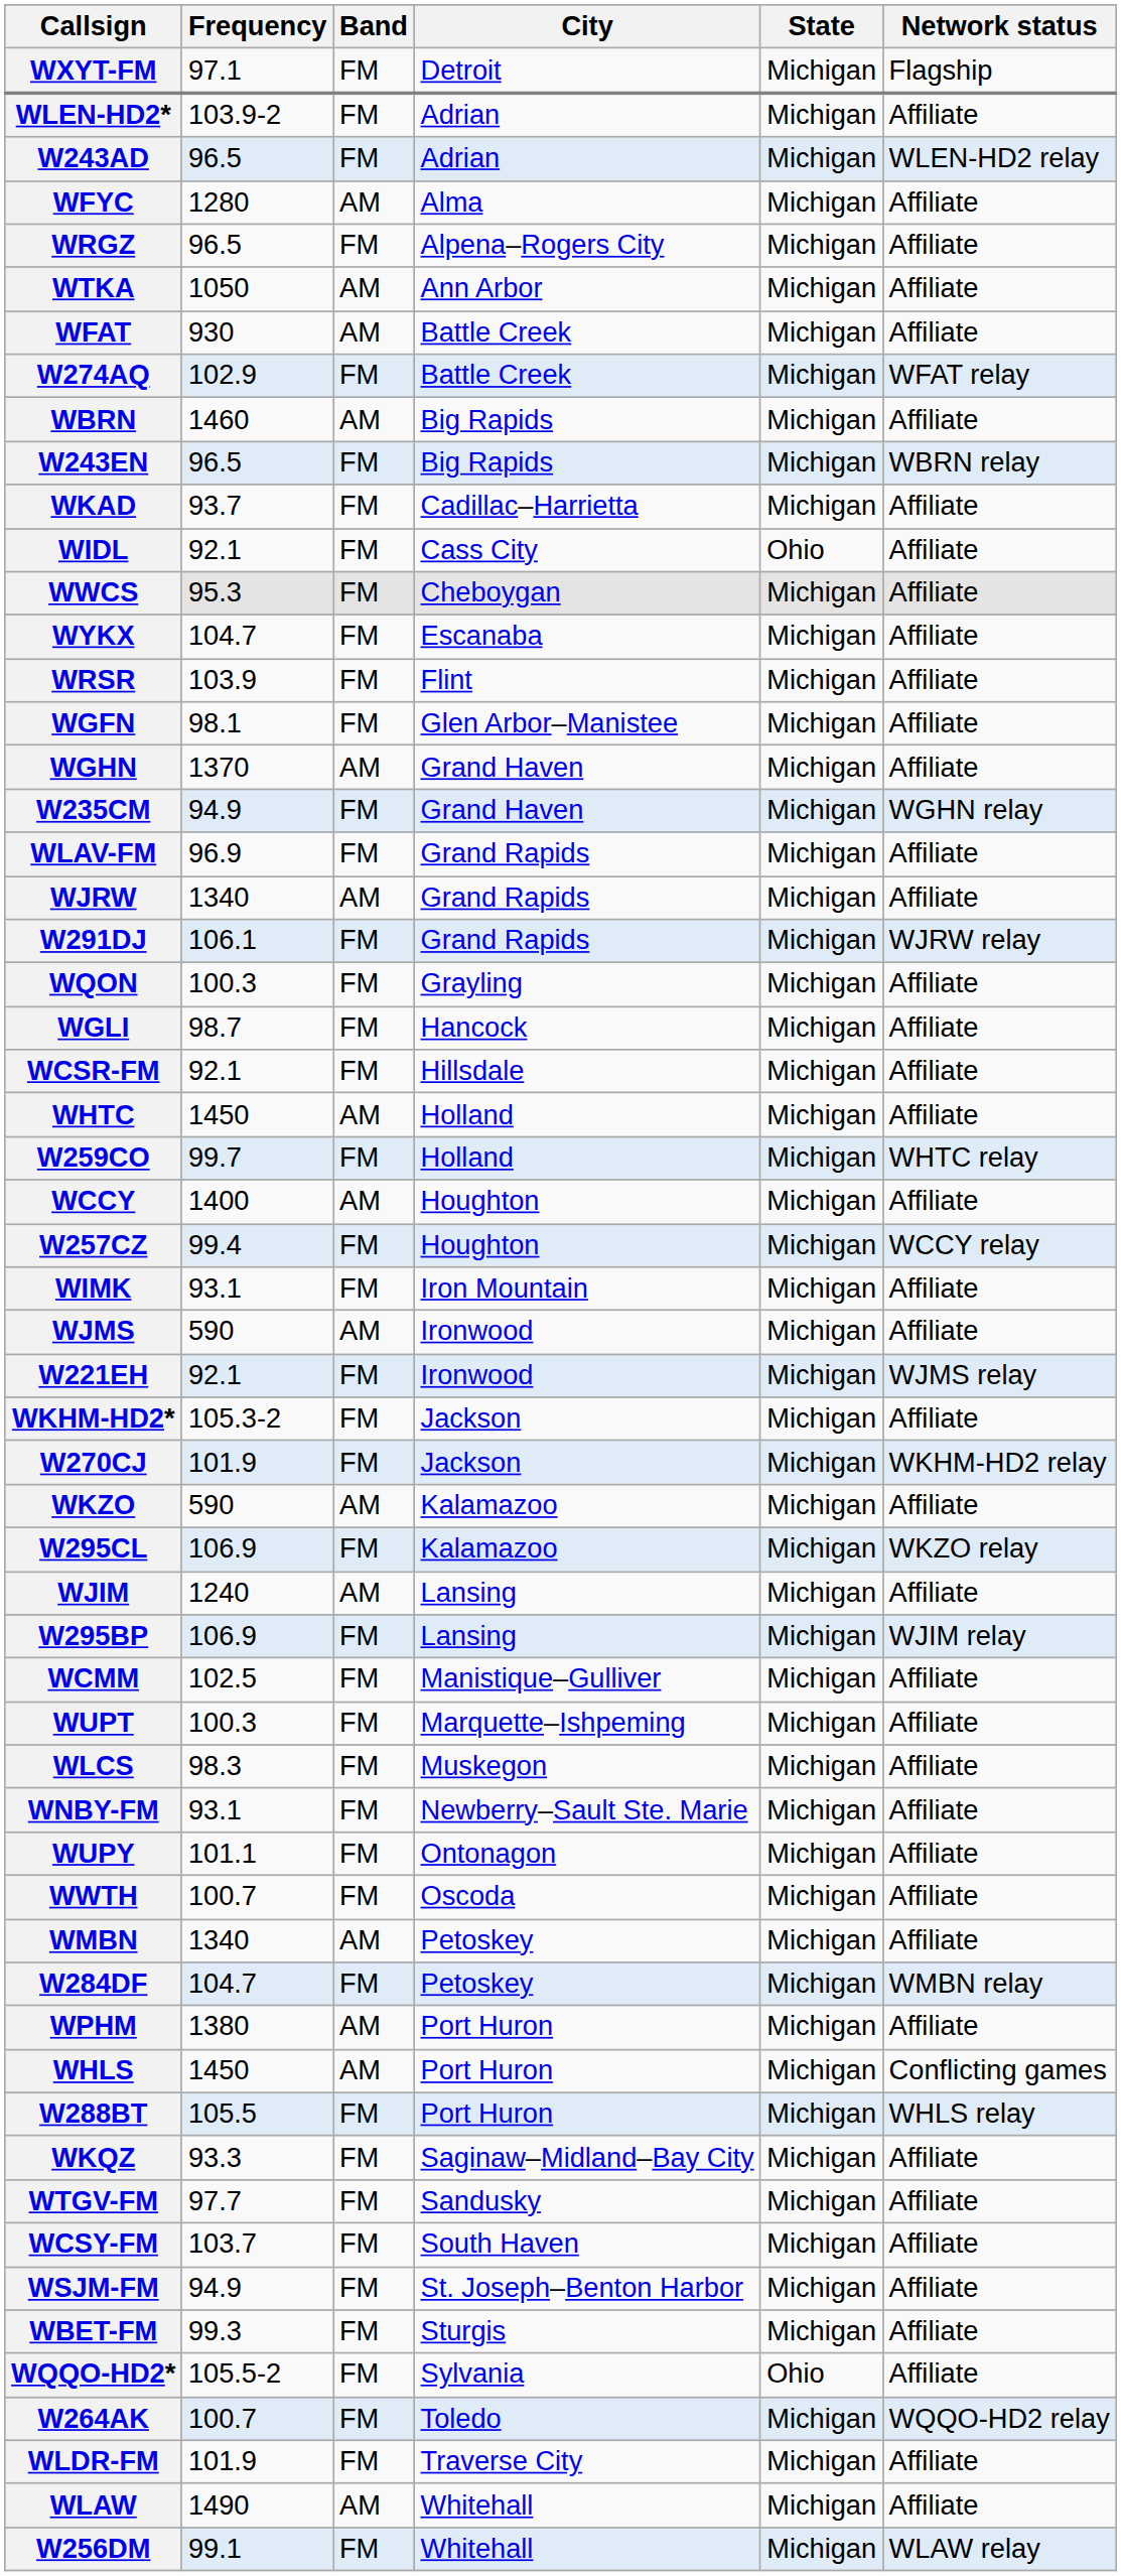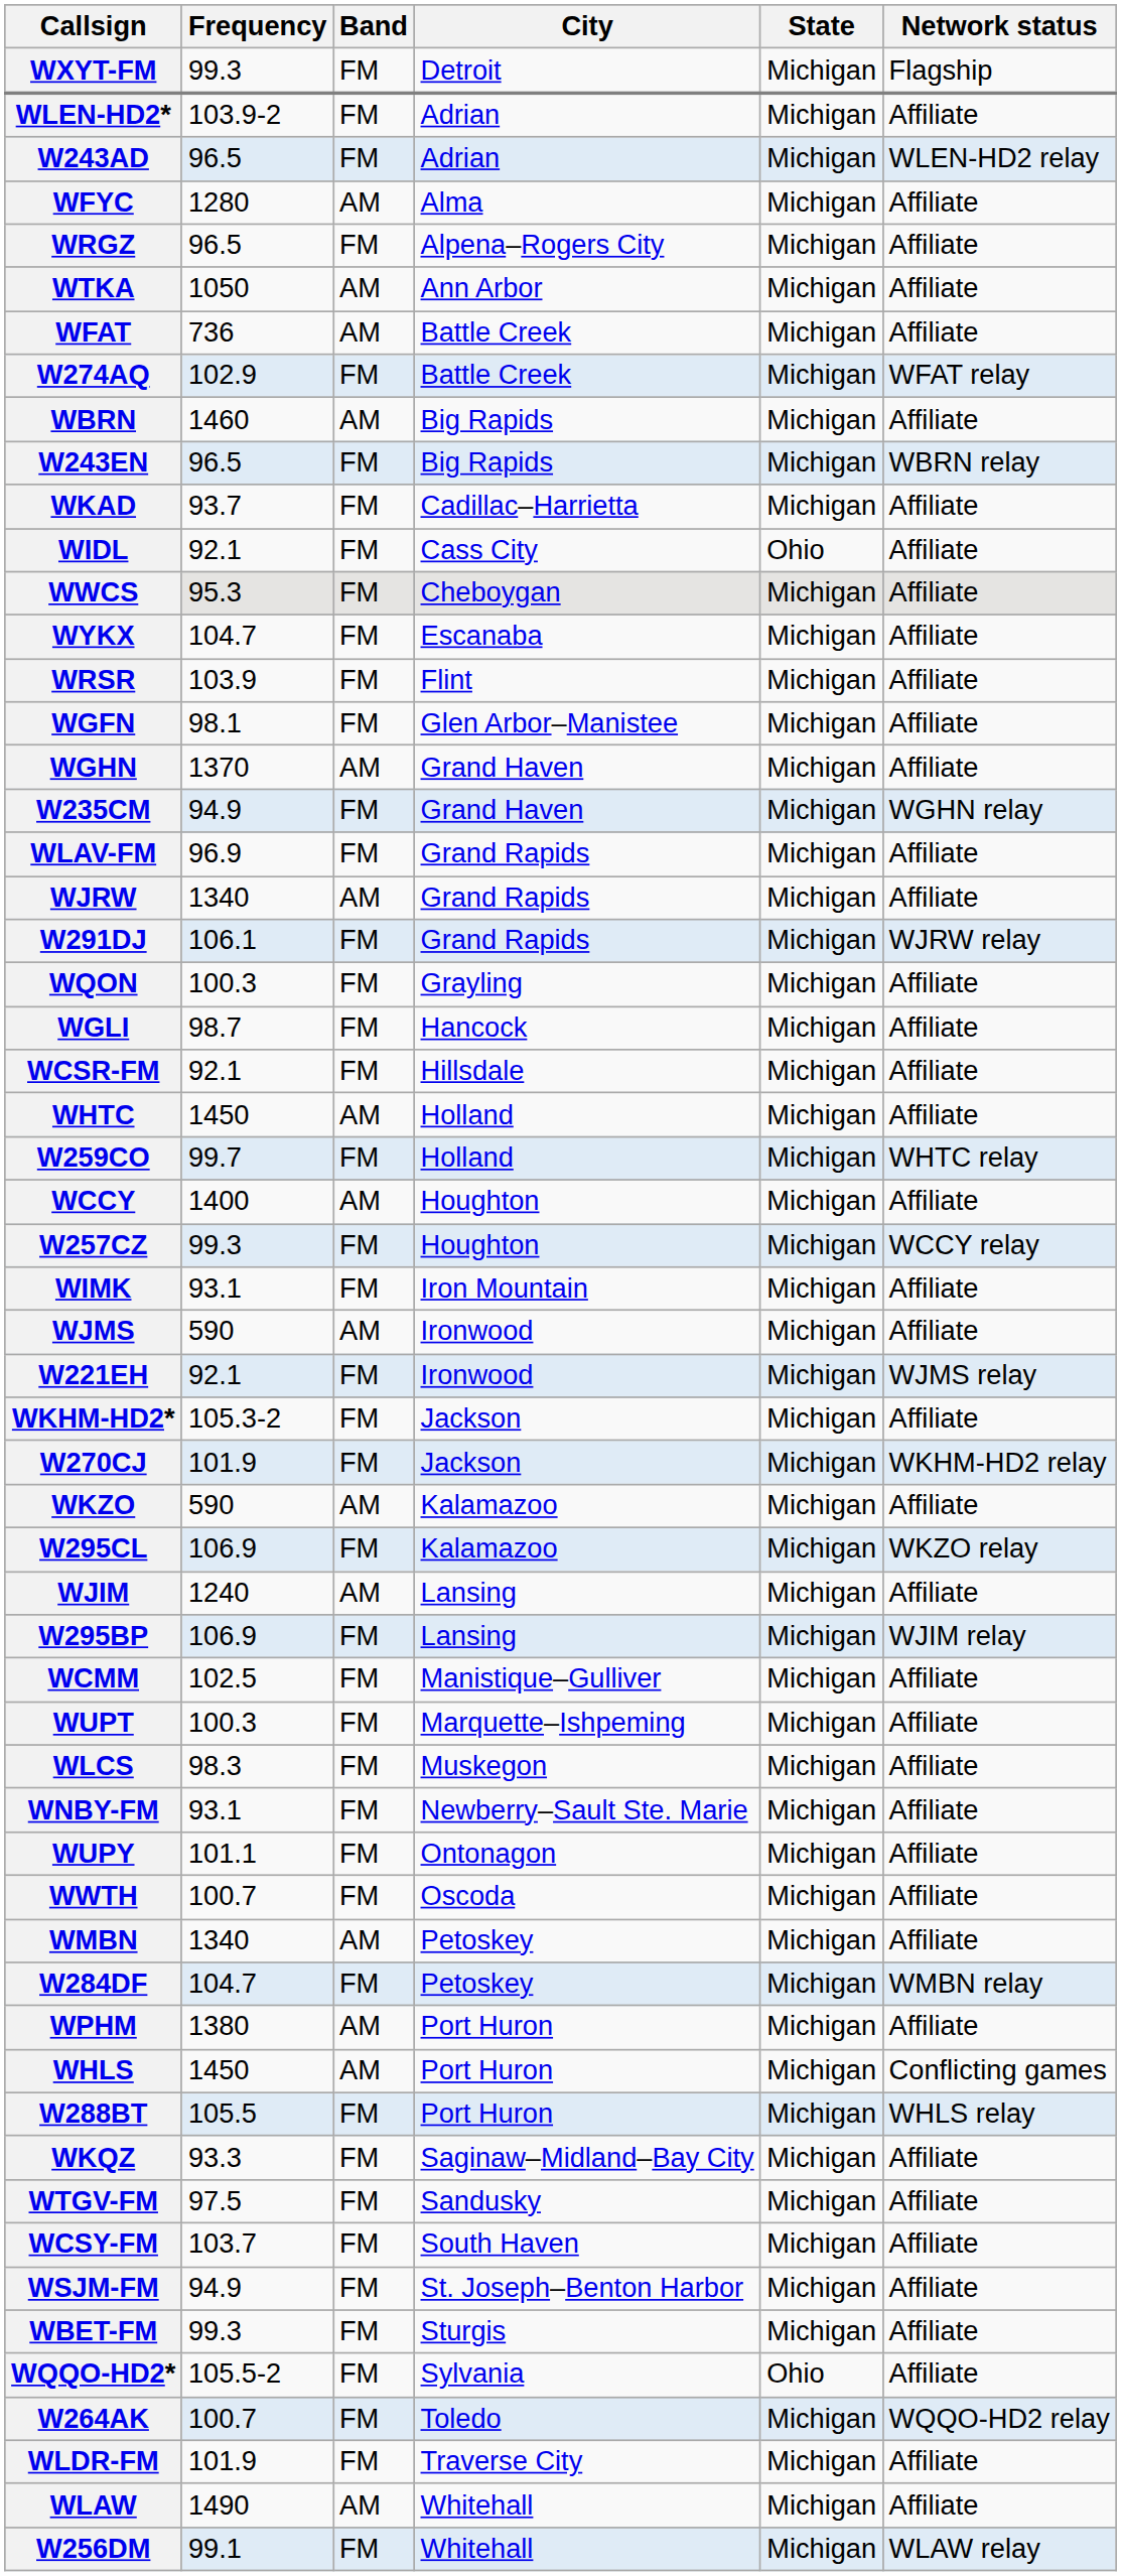 <table class="wikitable sortable">
 <tr>
 <th scope = "col">Callsign</th>
 <th scope = "col">Frequency</th>
 <th scope = "col">Band</th>
 <th scope = "col">City</th>
 <th scope = "col">State</th>
 <th scope = "col">Network status</th>
 </tr>
 <tr style="border-bottom: 2px solid grey">
 <th scope = "row"><a href='#'>WXYT-FM</a></th>
-<td data-sort-value=097100>97.1</td>
+<td data-sort-value=097100>99.3</td>
 <td>FM</td>
 <td><a href='#'>Detroit</a></td>
 <td>Michigan</td>
 <td>Flagship</td>
 </tr>
 <tr>
 <th scope = "row"><a href='#'>WLEN-HD2</a>*</th>
 <td data-sort-value=103920>103.9-2</td>
 <td>FM</td>
 <td><a href='#'>Adrian</a></td>
 <td>Michigan</td>
 <td>Affiliate</td>
 </tr>
 <tr style="background-color:#DFEBF6;">
 <th scope = "row"><a href='#'>W243AD</a></th>
 <td data-sort-value=096590>96.5</td>
 <td>FM</td>
 <td><a href='#'>Adrian</a></td>
 <td>Michigan</td>
 <td>WLEN-HD2 relay</td>
 </tr>
 <tr>
 <th scope = "row"><a href='#'>WFYC</a></th>
 <td data-sort-value=001280>1280</td>
 <td>AM</td>
 <td><a href='#'>Alma</a></td>
 <td>Michigan</td>
 <td>Affiliate</td>
 </tr>
 <tr>
 <th scope = "row"><a href='#'>WRGZ</a></th>
 <td data-sort-value=096700>96.5</td>
 <td>FM</td>
 <td><a href='#'>Alpena</a>–<a href='#'>Rogers City</a></td>
 <td>Michigan</td>
 <td>Affiliate</td>
 </tr>
 <tr>
 <th scope = "row"><a href='#'>WTKA</a></th>
 <td data-sort-value=001050>1050</td>
 <td>AM</td>
 <td><a href='#'>Ann Arbor</a></td>
 <td>Michigan</td>
 <td>Affiliate</td>
 </tr>
 <tr>
 <th scope = "row"><a href='#'>WFAT</a></th>
-<td data-sort-value=000930>930</td>
+<td data-sort-value=000930>736</td>
 <td>AM</td>
 <td><a href='#'>Battle Creek</a></td>
 <td>Michigan</td>
 <td>Affiliate</td>
 </tr>
 <tr style="background-color:#DFEBF6;">
 <th scope = "row"><a href='#'>W274AQ</a></th>
 <td data-sort-value=102790>102.9</td>
 <td>FM</td>
 <td><a href='#'>Battle Creek</a></td>
 <td>Michigan</td>
 <td>WFAT relay</td>
 </tr>
 <tr>
 <th scope = "row"><a href='#'>WBRN</a></th>
 <td data-sort-value=001460>1460</td>
 <td>AM</td>
 <td><a href='#'>Big Rapids</a></td>
 <td>Michigan</td>
 <td>Affiliate</td>
 </tr>
 <tr style="background-color:#DFEBF6;">
 <th scope = "row"><a href='#'>W243EN</a></th>
 <td data-sort-value=096591>96.5</td>
 <td>FM</td>
 <td><a href='#'>Big Rapids</a></td>
 <td>Michigan</td>
 <td>WBRN relay</td>
 </tr>
 <tr>
 <th scope = "row"><a href='#'>WKAD</a></th>
 <td data-sort-value=093700>93.7</td>
 <td>FM</td>
 <td><a href='#'>Cadillac</a>–<a href='#'>Harrietta</a></td>
 <td>Michigan</td>
 <td>Affiliate</td>
 </tr>
 <tr>
 <th scope = "row"><a href='#'>WIDL</a></th>
 <td data-sort-value=092100>92.1</td>
 <td>FM</td>
 <td><a href='#'>Cass City</a></td>
 <td>Ohio</td>
 <td>Affiliate</td>
 </tr>
 <tr style="background-color:#E5E4E2;">
 <th scope = "row"><a href='#'>WWCS</a></th>
 <td data-sort-value=095300>95.3</td>
 <td>FM</td>
 <td><a href='#'>Cheboygan</a></td>
 <td>Michigan</td>
 <td>Affiliate</td>
 </tr>
 <tr>
 <th scope = "row"><a href='#'>WYKX</a></th>
 <td data-sort-value=104700>104.7</td>
 <td>FM</td>
 <td><a href='#'>Escanaba</a></td>
 <td>Michigan</td>
 <td>Affiliate</td>
 </tr>
 <tr>
 <th scope = "row"><a href='#'>WRSR</a></th>
 <td data-sort-value=103900>103.9</td>
 <td>FM</td>
 <td><a href='#'>Flint</a></td>
 <td>Michigan</td>
 <td>Affiliate</td>
 </tr>
 <tr>
 <th scope = "row"><a href='#'>WGFN</a></th>
 <td data-sort-value=098100>98.1</td>
 <td>FM</td>
 <td><a href='#'>Glen Arbor</a>–<a href='#'>Manistee</a></td>
 <td>Michigan</td>
 <td>Affiliate</td>
 </tr>
 <tr>
 <th scope = "row"><a href='#'>WGHN</a></th>
 <td data-sort-value=001370>1370</td>
 <td>AM</td>
 <td><a href='#'>Grand Haven</a></td>
 <td>Michigan</td>
 <td>Affiliate</td>
 </tr>
 <tr style="background-color:#DFEBF6;">
 <th scope = "row"><a href='#'>W235CM</a></th>
 <td data-sort-value=094990>94.9</td>
 <td>FM</td>
 <td><a href='#'>Grand Haven</a></td>
 <td>Michigan</td>
 <td>WGHN relay</td>
 </tr>
 <tr>
 <th scope = "row"><a href='#'>WLAV-FM</a></th>
 <td data-sort-value=096900>96.9</td>
 <td>FM</td>
 <td><a href='#'>Grand Rapids</a></td>
 <td>Michigan</td>
 <td>Affiliate</td>
 </tr>
 <tr>
 <th scope = "row"><a href='#'>WJRW</a></th>
 <td data-sort-value=001340>1340</td>
 <td>AM</td>
 <td><a href='#'>Grand Rapids</a></td>
 <td>Michigan</td>
 <td>Affiliate</td>
 </tr>
 <tr style="background-color:#DFEBF6;">
 <th scope = "row"><a href='#'>W291DJ</a></th>
 <td data-sort-value=106190>106.1</td>
 <td>FM</td>
 <td><a href='#'>Grand Rapids</a></td>
 <td>Michigan</td>
 <td>WJRW relay</td>
 </tr>
 <tr>
 <th scope = "row"><a href='#'>WQON</a></th>
 <td data-sort-value=100300>100.3</td>
 <td>FM</td>
 <td><a href='#'>Grayling</a></td>
 <td>Michigan</td>
 <td>Affiliate</td>
 </tr>
 <tr>
 <th scope = "row"><a href='#'>WGLI</a></th>
 <td data-sort-value=098700>98.7</td>
 <td>FM</td>
 <td><a href='#'>Hancock</a></td>
 <td>Michigan</td>
 <td>Affiliate</td>
 </tr>
 <tr>
 <th scope = "row"><a href='#'>WCSR-FM</a></th>
 <td data-sort-value=092101>92.1</td>
 <td>FM</td>
 <td><a href='#'>Hillsdale</a></td>
 <td>Michigan</td>
 <td>Affiliate</td>
 </tr>
 <tr>
 <th scope = "row"><a href='#'>WHTC</a></th>
 <td data-sort-value=001450>1450</td>
 <td>AM</td>
 <td><a href='#'>Holland</a></td>
 <td>Michigan</td>
 <td>Affiliate</td>
 </tr>
 <tr style="background-color:#DFEBF6;">
 <th scope = "row"><a href='#'>W259CO</a></th>
 <td data-sort-value=099790>99.7</td>
 <td>FM</td>
 <td><a href='#'>Holland</a></td>
 <td>Michigan</td>
 <td>WHTC relay</td>
 </tr>
 <tr>
 <th scope = "row"><a href='#'>WCCY</a></th>
 <td data-sort-value=001400>1400</td>
 <td>AM</td>
 <td><a href='#'>Houghton</a></td>
 <td>Michigan</td>
 <td>Affiliate</td>
 </tr>
 <tr style="background-color:#DFEBF6;">
 <th scope = "row"><a href='#'>W257CZ</a></th>
-<td data-sort-value=099390>99.4</td>
+<td data-sort-value=099390>99.3</td>
 <td>FM</td>
 <td><a href='#'>Houghton</a></td>
 <td>Michigan</td>
 <td>WCCY relay</td>
 </tr>
 <tr>
 <th scope = "row"><a href='#'>WIMK</a></th>
 <td data-sort-value=093100>93.1</td>
 <td>FM</td>
 <td><a href='#'>Iron Mountain</a></td>
 <td>Michigan</td>
 <td>Affiliate</td>
 </tr>
 <tr>
 <th scope = "row"><a href='#'>WJMS</a></th>
 <td>590</td>
 <td>AM</td>
 <td><a href='#'>Ironwood</a></td>
 <td>Michigan</td>
 <td>Affiliate</td>
 </tr>
 <tr style="background-color:#DFEBF6;">
 <th scope = "row"><a href='#'>W221EH</a></th>
 <td data-sort-value=092190>92.1</td>
 <td>FM</td>
 <td><a href='#'>Ironwood</a></td>
 <td>Michigan</td>
 <td>WJMS relay</td>
 </tr>
 <tr>
 <th scope = "row"><a href='#'>WKHM-HD2</a>*</th>
 <td data-sort-value=105320>105.3-2</td>
 <td>FM</td>
 <td><a href='#'>Jackson</a></td>
 <td>Michigan</td>
 <td>Affiliate</td>
 </tr>
 <tr style="background-color:#DFEBF6;">
 <th scope = "row"><a href='#'>W270CJ</a></th>
 <td data-sort-value=101990>101.9</td>
 <td>FM</td>
 <td><a href='#'>Jackson</a></td>
 <td>Michigan</td>
 <td>WKHM-HD2 relay</td>
 </tr>
 <tr>
 <th scope = "row"><a href='#'>WKZO</a></th>
 <td>590</td>
 <td>AM</td>
 <td><a href='#'>Kalamazoo</a></td>
 <td>Michigan</td>
 <td>Affiliate</td>
 </tr>
 <tr style="background-color:#DFEBF6;">
 <th scope = "row"><a href='#'>W295CL</a></th>
 <td data-sort-value=106991>106.9</td>
 <td>FM</td>
 <td><a href='#'>Kalamazoo</a></td>
 <td>Michigan</td>
 <td>WKZO relay</td>
 </tr>
 <tr>
 <th scope = "row"><a href='#'>WJIM</a></th>
 <td data-sort-value=001240>1240</td>
 <td>AM</td>
 <td><a href='#'>Lansing</a></td>
 <td>Michigan</td>
 <td>Affiliate</td>
 </tr>
 <tr style="background-color:#DFEBF6;">
 <th scope = "row"><a href='#'>W295BP</a></th>
 <td data-sort-value=106990>106.9</td>
 <td>FM</td>
 <td><a href='#'>Lansing</a></td>
 <td>Michigan</td>
 <td>WJIM relay</td>
 </tr>
 <tr>
 <th scope = "row"><a href='#'>WCMM</a></th>
 <td data-sort-value=102500>102.5</td>
 <td>FM</td>
 <td><a href='#'>Manistique</a>–<a href='#'>Gulliver</a></td>
 <td>Michigan</td>
 <td>Affiliate</td>
 </tr>
 <tr>
 <th scope = "row"><a href='#'>WUPT</a></th>
 <td data-sort-value=100301>100.3</td>
 <td>FM</td>
 <td><a href='#'>Marquette</a>–<a href='#'>Ishpeming</a></td>
 <td>Michigan</td>
 <td>Affiliate</td>
 </tr>
 <tr>
 <th scope = "row"><a href='#'>WLCS</a></th>
 <td data-sort-value=098300>98.3</td>
 <td>FM</td>
 <td><a href='#'>Muskegon</a></td>
 <td>Michigan</td>
 <td>Affiliate</td>
 </tr>
 <tr>
 <th scope = "row"><a href='#'>WNBY-FM</a></th>
 <td data-sort-value=093900>93.1</td>
 <td>FM</td>
 <td><a href='#'>Newberry</a>–<a href='#'>Sault Ste. Marie</a></td>
 <td>Michigan</td>
 <td>Affiliate</td>
 </tr>
 <tr>
 <th scope = "row"><a href='#'>WUPY</a></th>
 <td data-sort-value=101100>101.1</td>
 <td>FM</td>
 <td><a href='#'>Ontonagon</a></td>
 <td>Michigan</td>
 <td>Affiliate</td>
 </tr>
 <tr>
 <th scope = "row"><a href='#'>WWTH</a></th>
 <td data-sort-value=100700>100.7</td>
 <td>FM</td>
 <td><a href='#'>Oscoda</a></td>
 <td>Michigan</td>
 <td>Affiliate</td>
 </tr>
 <tr>
 <th scope = "row"><a href='#'>WMBN</a></th>
 <td data-sort-value=001341>1340</td>
 <td>AM</td>
 <td><a href='#'>Petoskey</a></td>
 <td>Michigan</td>
 <td>Affiliate</td>
 </tr>
 <tr style="background-color:#DFEBF6;">
 <th scope = "row"><a href='#'>W284DF</a></th>
 <td data-sort-value=104790>104.7</td>
 <td>FM</td>
 <td><a href='#'>Petoskey</a></td>
 <td>Michigan</td>
 <td>WMBN relay</td>
 </tr>
 <tr>
 <th scope = "row"><a href='#'>WPHM</a></th>
 <td data-sort-value=001380>1380</td>
 <td>AM</td>
 <td><a href='#'>Port Huron</a></td>
 <td>Michigan</td>
 <td>Affiliate</td>
 </tr>
 <tr>
 <th scope = "row"><a href='#'>WHLS</a></th>
 <td data-sort-value=001451>1450</td>
 <td>AM</td>
 <td><a href='#'>Port Huron</a></td>
 <td>Michigan</td>
 <td>Conflicting games</td>
 </tr>
 <tr style="background-color:#DFEBF6;">
 <th scope = "row"><a href='#'>W288BT</a></th>
 <td data-sort-value=105590>105.5</td>
 <td>FM</td>
 <td><a href='#'>Port Huron</a></td>
 <td>Michigan</td>
 <td>WHLS relay</td>
 </tr>
 <tr>
 <th scope = "row"><a href='#'>WKQZ</a></th>
 <td data-sort-value=093300>93.3</td>
 <td>FM</td>
 <td><a href='#'>Saginaw</a>–<a href='#'>Midland</a>–<a href='#'>Bay City</a></td>
 <td>Michigan</td>
 <td>Affiliate</td>
 </tr>
 <tr>
 <th scope = "row"><a href='#'>WTGV-FM</a></th>
-<td data-sort-value=097700>97.7</td>
+<td data-sort-value=097700>97.5</td>
 <td>FM</td>
 <td><a href='#'>Sandusky</a></td>
 <td>Michigan</td>
 <td>Affiliate</td>
 </tr>
 <tr>
 <th scope = "row"><a href='#'>WCSY-FM</a></th>
 <td data-sort-value=103700>103.7</td>
 <td>FM</td>
 <td><a href='#'>South Haven</a></td>
 <td>Michigan</td>
 <td>Affiliate</td>
 </tr>
 <tr>
 <th scope = "row"><a href='#'>WSJM-FM</a></th>
 <td data-sort-value=094900>94.9</td>
 <td>FM</td>
 <td><a href='#'>St. Joseph</a>–<a href='#'>Benton Harbor</a></td>
 <td>Michigan</td>
 <td>Affiliate</td>
 </tr>
 <tr>
 <th scope = "row"><a href='#'>WBET-FM</a></th>
 <td data-sort-value=099300>99.3</td>
 <td>FM</td>
 <td><a href='#'>Sturgis</a></td>
 <td>Michigan</td>
 <td>Affiliate</td>
 </tr>
 <tr>
 <th scope = "row"><a href='#'>WQQO-HD2</a>*</th>
 <td data-sort-value=105520>105.5-2</td>
 <td>FM</td>
 <td><a href='#'>Sylvania</a></td>
 <td>Ohio</td>
 <td>Affiliate</td>
 </tr>
 <tr style="background-color:#DFEBF6;">
 <th scope = "row"><a href='#'>W264AK</a></th>
 <td data-sort-value=100790>100.7</td>
 <td>FM</td>
 <td><a href='#'>Toledo</a></td>
 <td>Michigan</td>
 <td>WQQO-HD2 relay</td>
 </tr>
 <tr>
 <th scope = "row"><a href='#'>WLDR-FM</a></th>
 <td data-sort-value=101900>101.9</td>
 <td>FM</td>
 <td><a href='#'>Traverse City</a></td>
 <td>Michigan</td>
 <td>Affiliate</td>
 </tr>
 <tr>
 <th scope = "row"><a href='#'>WLAW</a></th>
 <td data-sort-value=001490>1490</td>
 <td>AM</td>
 <td><a href='#'>Whitehall</a></td>
 <td>Michigan</td>
 <td>Affiliate</td>
 </tr>
 <tr style="background-color:#DFEBF6;">
 <th scope = "row"><a href='#'>W256DM</a></th>
 <td data-sort-value=099190>99.1</td>
 <td>FM</td>
 <td><a href='#'>Whitehall</a></td>
 <td>Michigan</td>
 <td>WLAW relay</td>
 </tr>
 </table>
